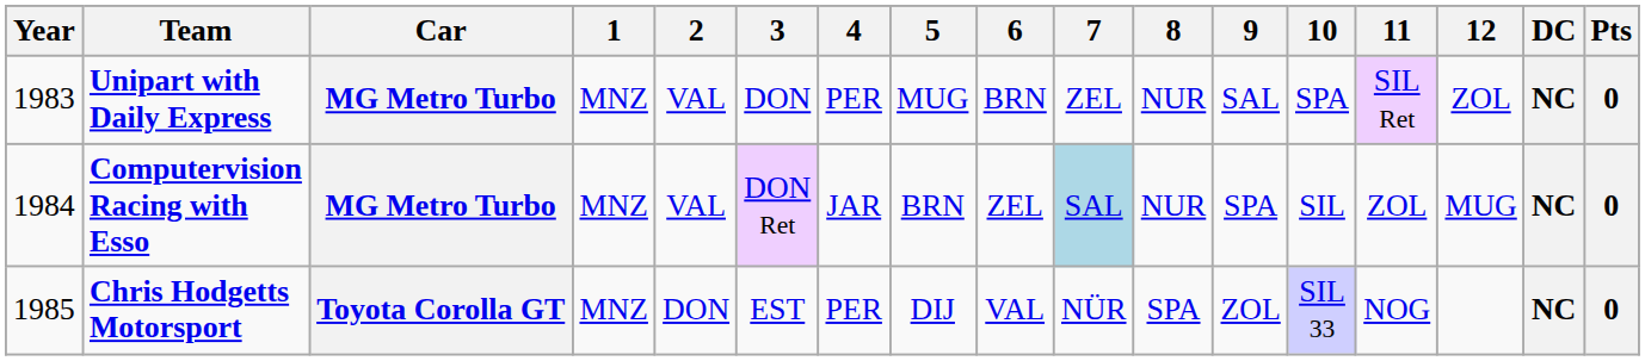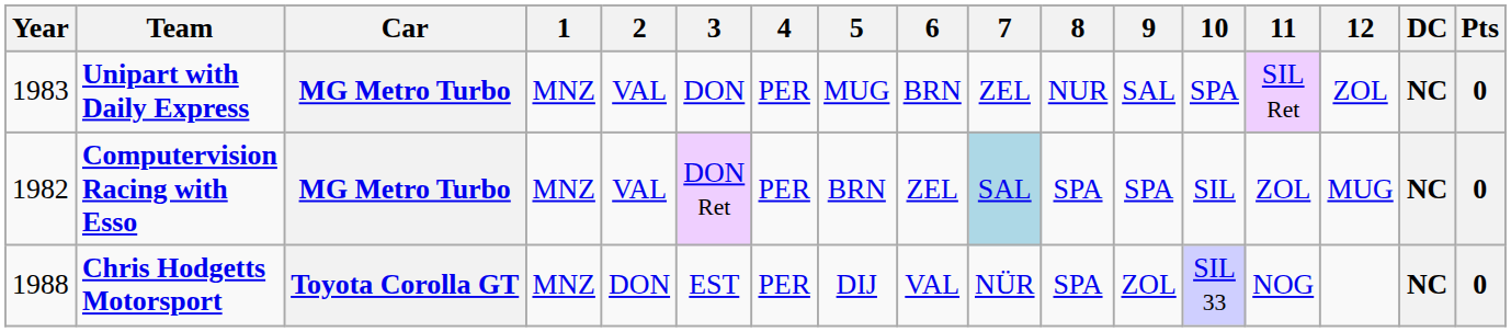 <table class="wikitable" style="text-align:center; font-size:85%">
 <tr>
 <th>Year</th>
 <th>Team</th>
 <th>Car</th>
 <th>1</th>
 <th>2</th>
 <th>3</th>
 <th>4</th>
 <th>5</th>
 <th>6</th>
 <th>7</th>
 <th>8</th>
 <th>9</th>
 <th>10</th>
 <th>11</th>
 <th>12</th>
 <th>DC</th>
 <th>Pts</th>
 </tr>
 <tr>
 <td>1983</td>
 <td align="left"> <a href='#'><strong>Unipart with Daily Express</strong></a></td>
 <th nowrap><a href='#'>MG Metro Turbo</a></th>
 <td><a href='#'>MNZ</a></td>
 <td><a href='#'>VAL</a></td>
 <td><a href='#'>DON</a></td>
 <td><a href='#'>PER</a></td>
 <td><a href='#'>MUG</a></td>
 <td><a href='#'>BRN</a></td>
 <td><a href='#'>ZEL</a></td>
 <td><a href='#'>NUR</a></td>
 <td><a href='#'>SAL</a></td>
 <td><a href='#'>SPA</a></td>
 <td style="background:#EFCFFF;"><a href='#'>SIL</a><br><small>Ret</small></td>
 <td><a href='#'>ZOL</a></td>
 <th>NC</th>
 <th>0</th>
 </tr>
 <tr>
-<td>1984</td>
+<td>1982</td>
 <td align="left"> <a href='#'><strong>Computervision Racing with Esso</strong></a></td>
 <th nowrap><a href='#'>MG Metro Turbo</a></th>
 <td><a href='#'>MNZ</a></td>
 <td><a href='#'>VAL</a></td>
 <td style="background:#EFCFFF;"><a href='#'>DON</a><br><small>Ret</small></td>
-<td><a href='#'>JAR</a></td>
+<td><a href='#'>PER</a></td>
 <td><a href='#'>BRN</a></td>
 <td><a href='#'>ZEL</a></td>
 <td style="background: lightblue;"><a href='#'>SAL</a></td>
-<td><a href='#'>NUR</a></td>
+<td><a href='#'>SPA</a></td>
 <td><a href='#'>SPA</a></td>
 <td><a href='#'>SIL</a></td>
 <td><a href='#'>ZOL</a></td>
 <td><a href='#'>MUG</a></td>
 <th>NC</th>
 <th>0</th>
 </tr>
 <tr>
-<td>1985</td>
+<td>1988</td>
 <td align="left"> <a href='#'><strong>Chris Hodgetts Motorsport</strong></a></td>
 <th nowrap><a href='#'>Toyota Corolla GT</a></th>
 <td><a href='#'>MNZ</a></td>
 <td><a href='#'>DON</a></td>
 <td><a href='#'>EST</a></td>
 <td><a href='#'>PER</a></td>
 <td><a href='#'>DIJ</a></td>
 <td><a href='#'>VAL</a></td>
 <td><a href='#'>NÜR</a></td>
 <td><a href='#'>SPA</a></td>
 <td><a href='#'>ZOL</a></td>
 <td style="background:#CFCFFF;"><a href='#'>SIL</a><br><small>33</small></td>
 <td><a href='#'>NOG</a></td>
 <td></td>
 <th>NC</th>
 <th>0</th>
 </tr>
 </table>
